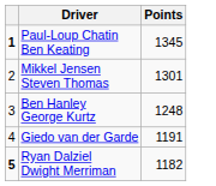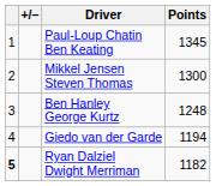 <table class="wikitable" style="font-size: 95%;">
 <tr>
 <th scope="col"></th>
+<th scope="col">+/–</th>
 <th scope="col">Driver</th>
 <th scope="col">Points</th>
 </tr>
 <tr>
-<td align=center><strong>1</strong></td>
+<td align=center>1</td>
+<td align="left"></td>
 <td> <a href='#'>Paul-Loup Chatin</a><br> <a href='#'>Ben Keating</a></td>
 <td align=right>1345</td>
 </tr>
 <tr>
 <td align=center>2</td>
+<td align="left"></td>
 <td> <a href='#'>Mikkel Jensen</a><br> <a href='#'>Steven Thomas</a></td>
-<td align=right>1301</td>
+<td align=right>1300</td>
 </tr>
 <tr>
 <td align=center>3</td>
+<td align="left"></td>
 <td> <a href='#'>Ben Hanley</a><br> <a href='#'>George Kurtz</a></td>
 <td align=right>1248</td>
 </tr>
 <tr>
 <td align=center>4</td>
+<td align="left"></td>
 <td> <a href='#'>Giedo van der Garde</a></td>
-<td align=right>1191</td>
+<td align=right>1194</td>
 </tr>
 <tr>
 <td align=center><strong>5</strong></td>
+<td align="left"></td>
 <td> <a href='#'>Ryan Dalziel</a><br> <a href='#'>Dwight Merriman</a></td>
 <td align=right>1182</td>
 </tr>
 </table>
